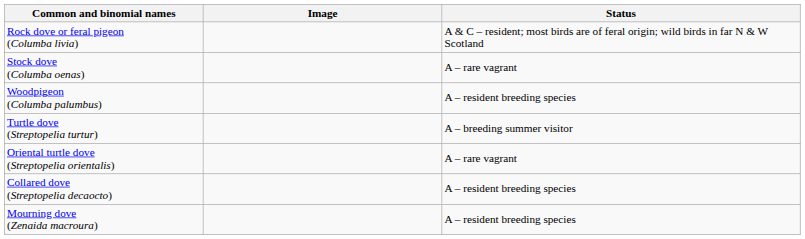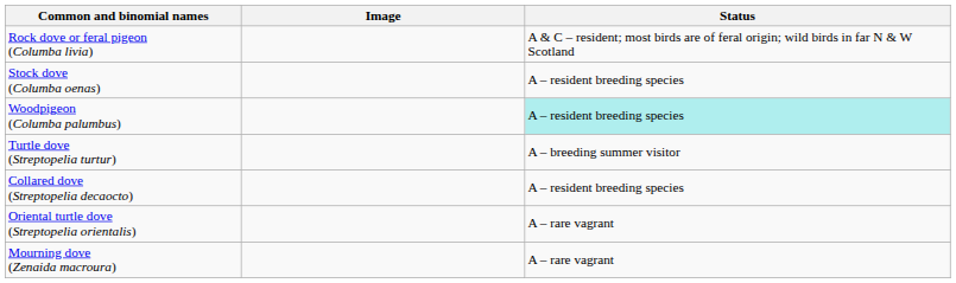 <table width=90% class="wikitable">
 <tr>
 <th width=25%>Common and binomial names</th>
 <th width=30%>Image</th>
 <th width=45%>Status</th>
 </tr>
 <tr>
 <td><a href='#'>Rock dove or feral pigeon</a><br>(<em>Columba livia</em>)</td>
 <td></td>
 <td>A & C – resident; most birds are of feral origin; wild birds in far N & W Scotland</td>
 </tr>
 <tr>
 <td><a href='#'>Stock dove</a><br>(<em>Columba oenas</em>)</td>
 <td></td>
-<td>A – rare vagrant</td>
+<td>A – resident breeding species</td>
 </tr>
 <tr>
 <td><a href='#'>Woodpigeon</a><br>(<em>Columba palumbus</em>)</td>
 <td></td>
-<td>A – resident breeding species</td>
+<td style="background: paleturquoise;">A – resident breeding species</td>
 </tr>
 <tr>
 <td><a href='#'>Turtle dove</a><br>(<em>Streptopelia turtur</em>)</td>
 <td></td>
 <td>A – breeding summer visitor</td>
 </tr>
 <tr>
+<td><a href='#'>Collared dove</a><br>(<em>Streptopelia decaocto</em>)</td>
+<td></td>
+<td>A – resident breeding species</td>
+</tr>
+<tr>
 <td><a href='#'>Oriental turtle dove</a><br>(<em>Streptopelia orientalis</em>)</td>
 <td></td>
 <td>A – rare vagrant</td>
 </tr>
 <tr>
-<td><a href='#'>Collared dove</a><br>(<em>Streptopelia decaocto</em>)</td>
-<td></td>
-<td>A – resident breeding species</td>
-</tr>
-<tr>
 <td><a href='#'>Mourning dove</a><br>(<em>Zenaida macroura</em>)</td>
 <td></td>
-<td>A – resident breeding species</td>
+<td>A – rare vagrant</td>
 </tr>
 </table>
